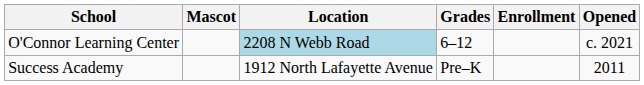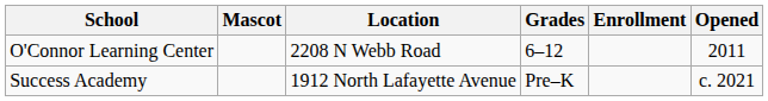 <table class="wikitable sortable">
 <tr>
 <th><strong>School</strong></th>
 <th><strong>Mascot</strong></th>
 <th><strong>Location</strong></th>
 <th><strong>Grades</strong></th>
 <th><strong>Enrollment</strong></th>
 <th><strong>Opened</strong></th>
 </tr>
 <tr>
 <td>O'Connor Learning Center</td>
 <td></td>
-<td style="background: lightblue;">2208 N Webb Road</td>
+<td>2208 N Webb Road</td>
 <td>6–12</td>
 <td align=center></td>
-<td align=center>c. 2021</td>
+<td align=center>2011</td>
 </tr>
 <tr>
 <td>Success Academy</td>
 <td></td>
 <td>1912 North Lafayette Avenue</td>
 <td>Pre–K</td>
 <td align=center></td>
-<td align=center>2011</td>
+<td align=center>c. 2021</td>
 </tr>
 <tr>
 </tr>
 </table>
